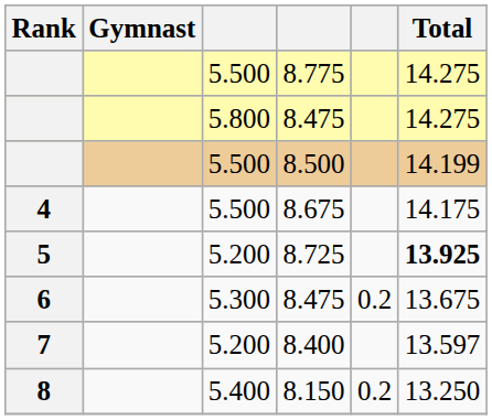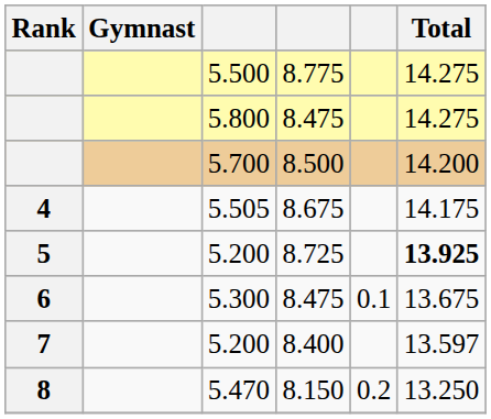 <table class="wikitable sortable" style="text-align:center; font-size:95%">
 <tr>
 <th scope=col>Rank</th>
 <th scope=col>Gymnast</th>
 <th scope=col></th>
 <th scope=col></th>
 <th scope=col></th>
 <th scope=col>Total</th>
 </tr>
 <tr bgcolor=fffcaf>
 <th scope=row></th>
 <td align=left></td>
 <td>5.500</td>
 <td>8.775</td>
 <td></td>
 <td>14.275</td>
 </tr>
 <tr bgcolor=fffcaf>
 <th scope=row></th>
 <td align=left></td>
 <td>5.800</td>
 <td>8.475</td>
 <td></td>
 <td>14.275</td>
 </tr>
 <tr bgcolor=eecc99>
 <th scope=row></th>
 <td align=left></td>
-<td>5.500</td>
+<td>5.700</td>
 <td>8.500</td>
 <td></td>
-<td>14.199</td>
+<td>14.200</td>
 </tr>
 <tr>
 <th scope=row>4</th>
 <td align=left></td>
-<td>5.500</td>
+<td>5.505</td>
 <td>8.675</td>
 <td></td>
 <td>14.175</td>
 </tr>
 <tr>
 <th scope=row>5</th>
 <td align=left></td>
 <td>5.200</td>
 <td>8.725</td>
 <td></td>
 <td><strong>13.925</strong></td>
 </tr>
 <tr>
 <th scope=row>6</th>
 <td align=left></td>
 <td>5.300</td>
 <td>8.475</td>
-<td>0.2</td>
+<td>0.1</td>
 <td>13.675</td>
 </tr>
 <tr>
 <th scope=row>7</th>
 <td align=left></td>
 <td>5.200</td>
 <td>8.400</td>
 <td></td>
 <td>13.597</td>
 </tr>
 <tr>
 <th scope=row>8</th>
 <td align=left></td>
-<td>5.400</td>
+<td>5.470</td>
 <td>8.150</td>
 <td>0.2</td>
 <td>13.250</td>
 </tr>
 <tr>
 </tr>
 </table>
